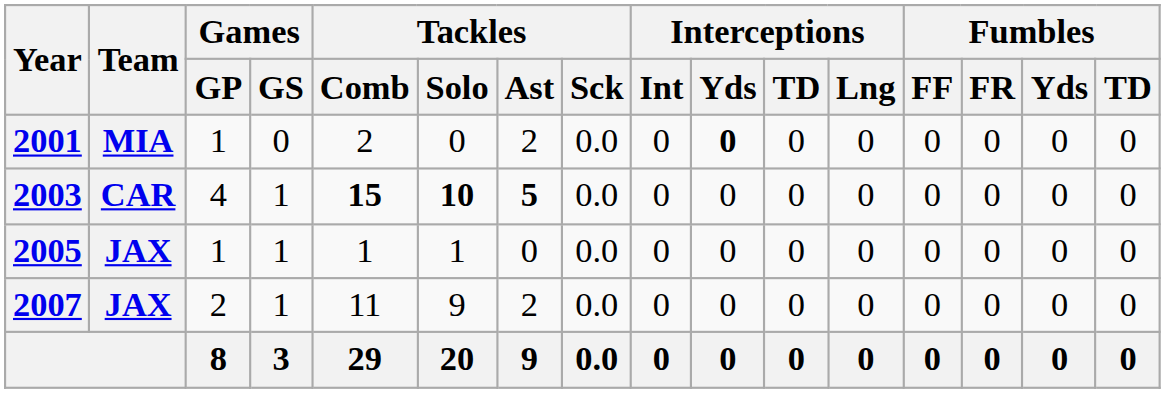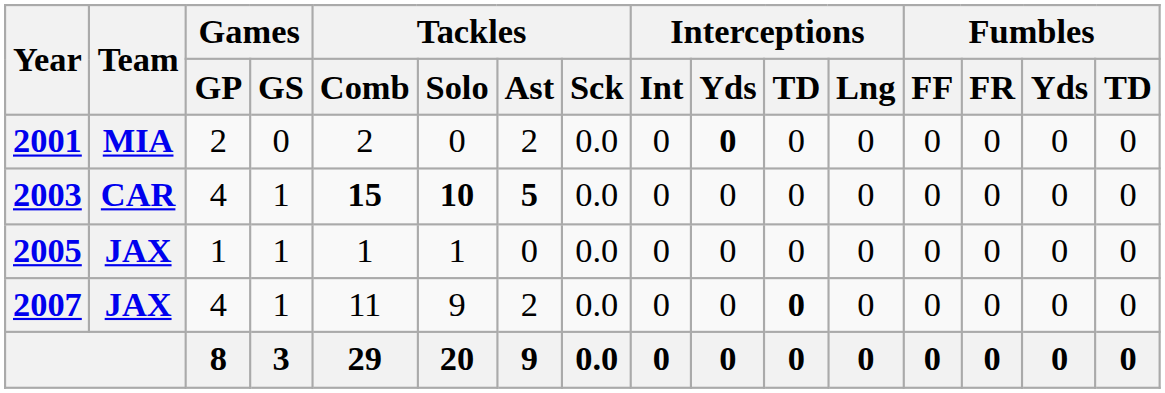 <table class="wikitable" style="text-align:center">
 <tr>
 <th rowspan="2">Year</th>
 <th rowspan="2">Team</th>
 <th colspan="2">Games</th>
 <th colspan="4">Tackles</th>
 <th colspan="4">Interceptions</th>
 <th colspan="4">Fumbles</th>
 </tr>
 <tr>
 <th>GP</th>
 <th>GS</th>
 <th>Comb</th>
 <th>Solo</th>
 <th>Ast</th>
 <th>Sck</th>
 <th>Int</th>
 <th>Yds</th>
 <th>TD</th>
 <th>Lng</th>
 <th>FF</th>
 <th>FR</th>
 <th>Yds</th>
 <th>TD</th>
 </tr>
 <tr>
 <th><a href='#'>2001</a></th>
 <th><a href='#'>MIA</a></th>
-<td>1</td>
+<td>2</td>
 <td>0</td>
 <td>2</td>
 <td>0</td>
 <td>2</td>
 <td>0.0</td>
 <td>0</td>
 <td><strong>0</strong></td>
 <td>0</td>
 <td>0</td>
 <td>0</td>
 <td>0</td>
 <td>0</td>
 <td>0</td>
 </tr>
 <tr>
 <th><a href='#'>2003</a></th>
 <th><a href='#'>CAR</a></th>
 <td>4</td>
 <td>1</td>
 <td><strong>15</strong></td>
 <td><strong>10</strong></td>
 <td><strong>5</strong></td>
 <td>0.0</td>
 <td>0</td>
 <td>0</td>
 <td>0</td>
 <td>0</td>
 <td>0</td>
 <td>0</td>
 <td>0</td>
 <td>0</td>
 </tr>
 <tr>
 <th><a href='#'>2005</a></th>
 <th><a href='#'>JAX</a></th>
 <td>1</td>
 <td>1</td>
 <td>1</td>
 <td>1</td>
 <td>0</td>
 <td>0.0</td>
 <td>0</td>
 <td>0</td>
 <td>0</td>
 <td>0</td>
 <td>0</td>
 <td>0</td>
 <td>0</td>
 <td>0</td>
 </tr>
 <tr>
 <th><a href='#'>2007</a></th>
 <th><a href='#'>JAX</a></th>
-<td>2</td>
+<td>4</td>
 <td>1</td>
 <td>11</td>
 <td>9</td>
 <td>2</td>
 <td>0.0</td>
 <td>0</td>
 <td>0</td>
-<td>0</td>
+<td><strong>0</strong></td>
 <td>0</td>
 <td>0</td>
 <td>0</td>
 <td>0</td>
 <td>0</td>
 </tr>
 <tr>
 <th colspan="2"></th>
 <th>8</th>
 <th>3</th>
 <th>29</th>
 <th>20</th>
 <th>9</th>
 <th>0.0</th>
 <th>0</th>
 <th>0</th>
 <th>0</th>
 <th>0</th>
 <th>0</th>
 <th>0</th>
 <th>0</th>
 <th>0</th>
 </tr>
 </table>
